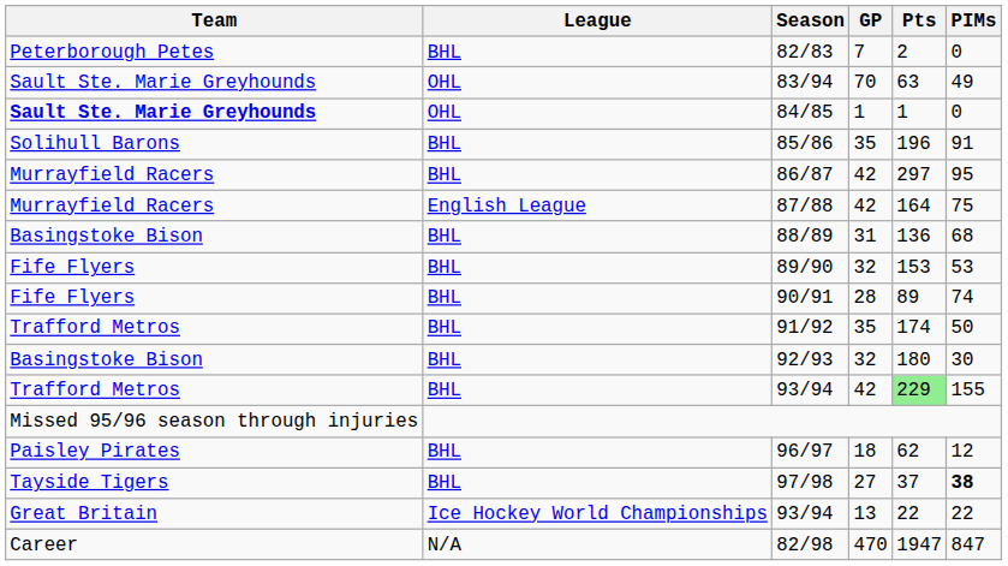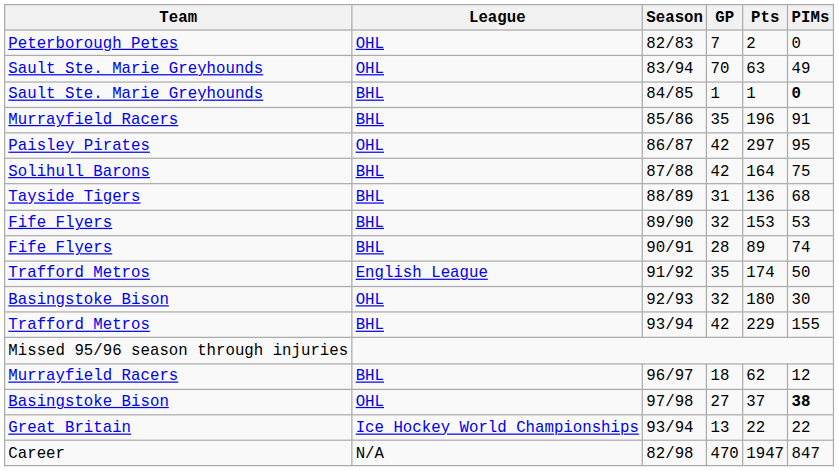 <table class="wikitable">
 <tr>
 <th>Team</th>
 <th>League</th>
 <th>Season</th>
 <th>GP</th>
 <th>Pts</th>
 <th>PIMs</th>
 </tr>
 <tr>
 <td><a href='#'>Peterborough Petes</a></td>
-<td><a href='#'>BHL</a></td>
+<td><a href='#'>OHL</a></td>
 <td>82/83</td>
 <td>7</td>
 <td>2</td>
 <td>0</td>
 </tr>
 <tr>
 <td><a href='#'>Sault Ste. Marie Greyhounds</a></td>
 <td><a href='#'>OHL</a></td>
 <td>83/94</td>
 <td>70</td>
 <td>63</td>
 <td>49</td>
 </tr>
 <tr>
-<td><strong><a href='#'>Sault Ste. Marie Greyhounds</a></strong></td>
-<td><a href='#'>OHL</a></td>
+<td><a href='#'>Sault Ste. Marie Greyhounds</a></td>
+<td><a href='#'>BHL</a></td>
 <td>84/85</td>
 <td>1</td>
 <td>1</td>
-<td>0</td>
+<td><strong>0</strong></td>
 </tr>
 <tr>
-<td><a href='#'>Solihull Barons</a></td>
+<td><a href='#'>Murrayfield Racers</a></td>
 <td><a href='#'>BHL</a></td>
 <td>85/86</td>
 <td>35</td>
 <td>196</td>
 <td>91</td>
 </tr>
 <tr>
-<td><a href='#'>Murrayfield Racers</a></td>
-<td><a href='#'>BHL</a></td>
+<td><a href='#'>Paisley Pirates</a></td>
+<td><a href='#'>OHL</a></td>
 <td>86/87</td>
 <td>42</td>
 <td>297</td>
 <td>95</td>
 </tr>
 <tr>
-<td><a href='#'>Murrayfield Racers</a></td>
-<td><a href='#'>English League</a></td>
+<td><a href='#'>Solihull Barons</a></td>
+<td><a href='#'>BHL</a></td>
 <td>87/88</td>
 <td>42</td>
 <td>164</td>
 <td>75</td>
 </tr>
 <tr>
-<td><a href='#'>Basingstoke Bison</a></td>
+<td><a href='#'>Tayside Tigers</a></td>
 <td><a href='#'>BHL</a></td>
 <td>88/89</td>
 <td>31</td>
 <td>136</td>
 <td>68</td>
 </tr>
 <tr>
 <td><a href='#'>Fife Flyers</a></td>
 <td><a href='#'>BHL</a></td>
 <td>89/90</td>
 <td>32</td>
 <td>153</td>
 <td>53</td>
 </tr>
 <tr>
 <td><a href='#'>Fife Flyers</a></td>
 <td><a href='#'>BHL</a></td>
 <td>90/91</td>
 <td>28</td>
 <td>89</td>
 <td>74</td>
 </tr>
 <tr>
 <td><a href='#'>Trafford Metros</a></td>
-<td><a href='#'>BHL</a></td>
+<td><a href='#'>English League</a></td>
 <td>91/92</td>
 <td>35</td>
 <td>174</td>
 <td>50</td>
 </tr>
 <tr>
 <td><a href='#'>Basingstoke Bison</a></td>
-<td><a href='#'>BHL</a></td>
+<td><a href='#'>OHL</a></td>
 <td>92/93</td>
 <td>32</td>
 <td>180</td>
 <td>30</td>
 </tr>
 <tr>
 <td><a href='#'>Trafford Metros</a></td>
 <td><a href='#'>BHL</a></td>
 <td>93/94</td>
 <td>42</td>
-<td style="background: lightgreen;">229</td>
+<td>229</td>
 <td>155</td>
 </tr>
 <tr>
 <td>Missed 95/96 season through injuries</td>
 </tr>
 <tr>
-<td><a href='#'>Paisley Pirates</a></td>
+<td><a href='#'>Murrayfield Racers</a></td>
 <td><a href='#'>BHL</a></td>
 <td>96/97</td>
 <td>18</td>
 <td>62</td>
 <td>12</td>
 </tr>
 <tr>
-<td><a href='#'>Tayside Tigers</a></td>
-<td><a href='#'>BHL</a></td>
+<td><a href='#'>Basingstoke Bison</a></td>
+<td><a href='#'>OHL</a></td>
 <td>97/98</td>
 <td>27</td>
 <td>37</td>
 <td><strong>38</strong></td>
 </tr>
 <tr>
 <td><a href='#'>Great Britain</a></td>
 <td><a href='#'>Ice Hockey World Championships</a></td>
 <td>93/94</td>
 <td>13</td>
 <td>22</td>
 <td>22</td>
 </tr>
 <tr>
 <td>Career</td>
 <td>N/A</td>
 <td>82/98</td>
 <td>470</td>
 <td>1947</td>
 <td>847</td>
 </tr>
 </table>
